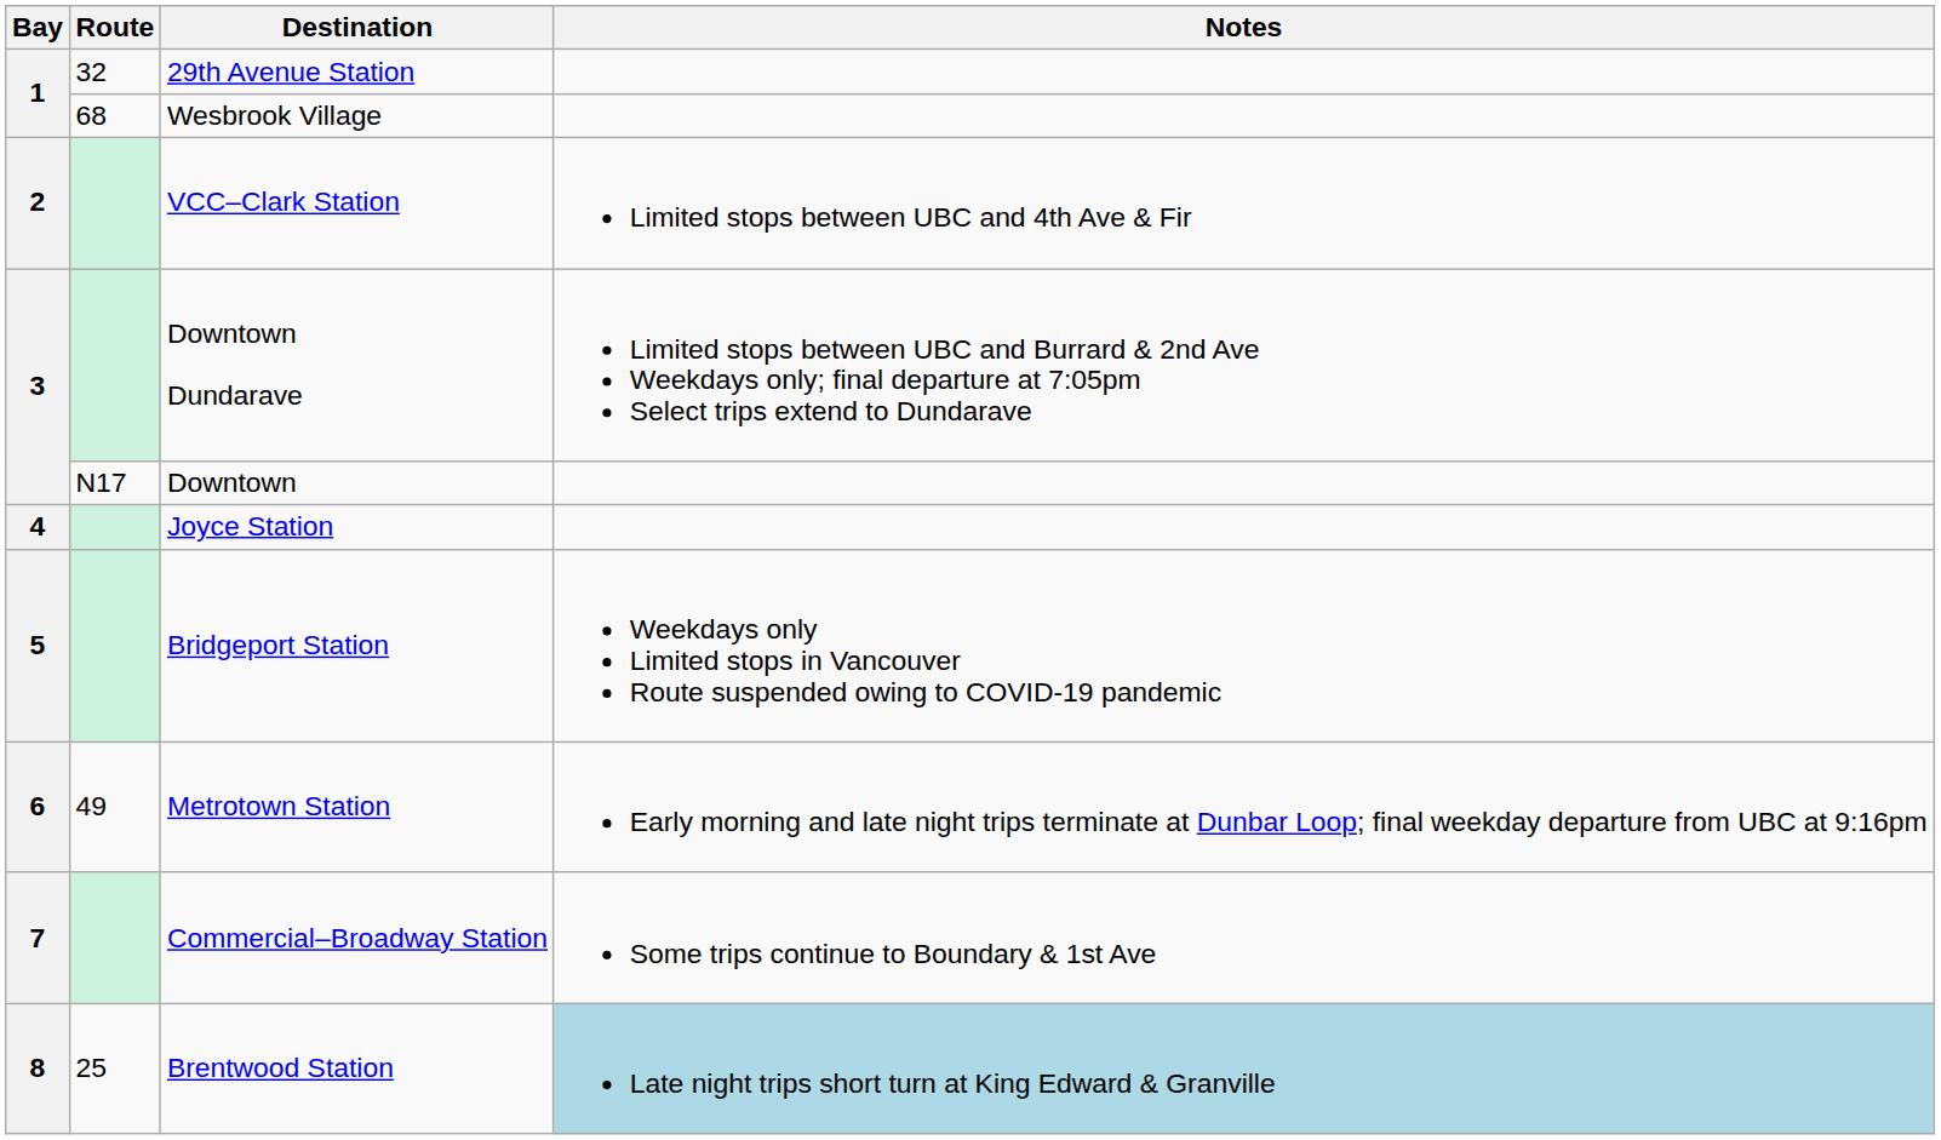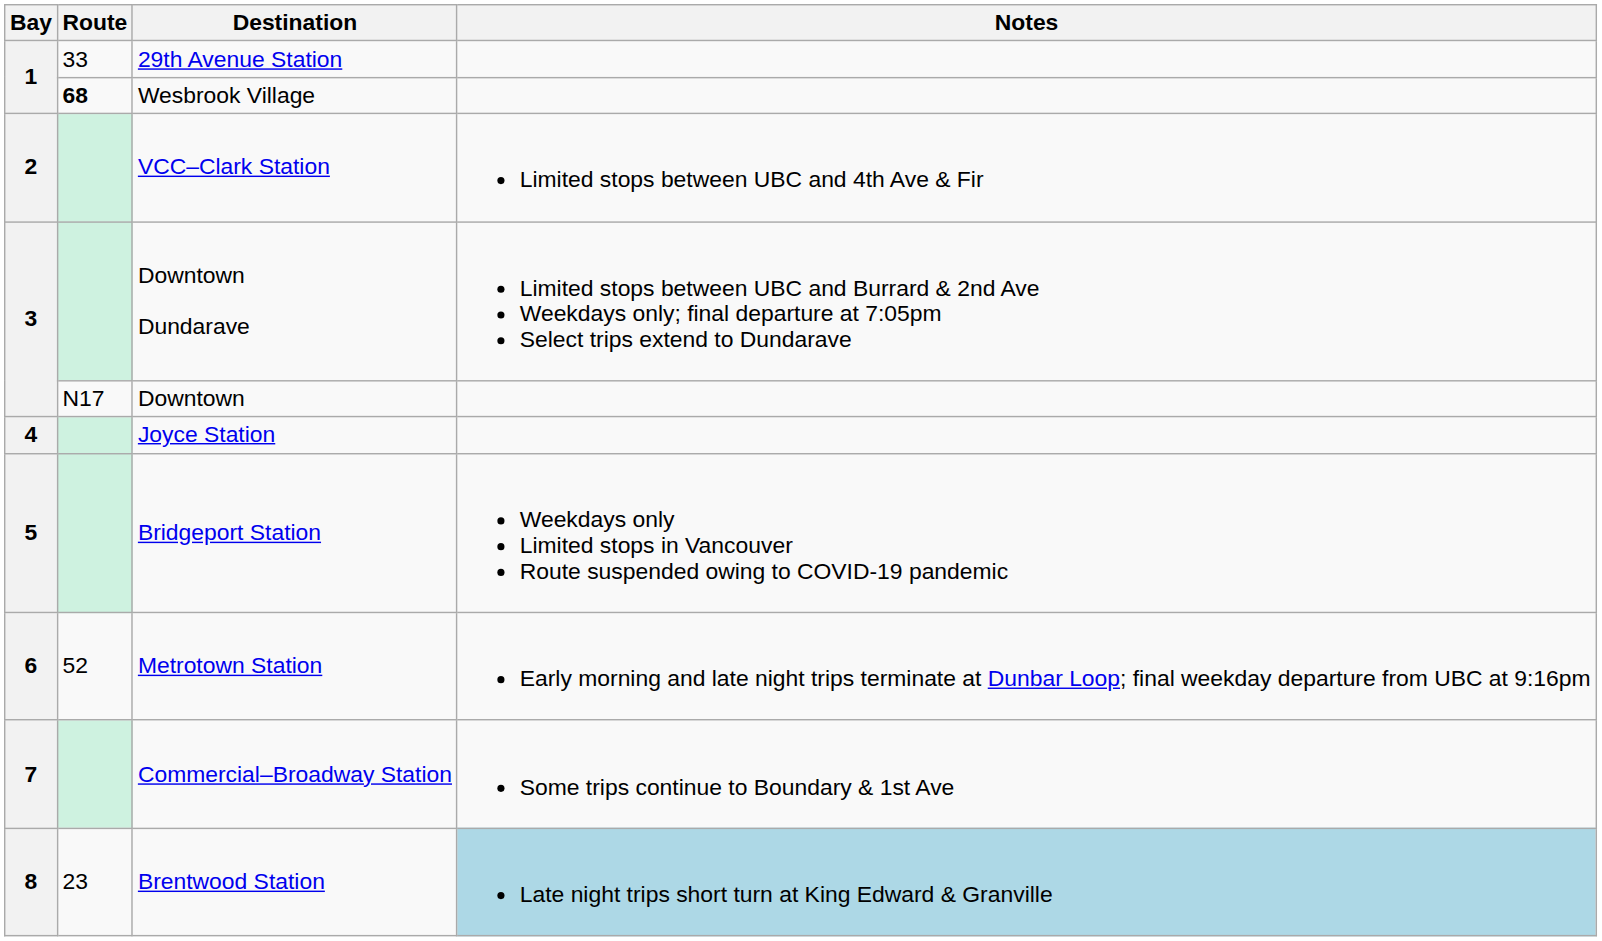 <table class="wikitable">
 <tr>
 <th>Bay</th>
 <th>Route</th>
 <th>Destination</th>
 <th>Notes</th>
 </tr>
 <tr>
 <th rowspan="2">1</th>
-<td>32</td>
+<td>33</td>
 <td><a href='#'>29th Avenue Station</a></td>
 <td></td>
 </tr>
 <tr>
-<td>68</td>
+<td><strong>68</strong></td>
 <td>Wesbrook Village</td>
 <td></td>
 </tr>
 <tr>
 <th>2</th>
 <td bgcolor="CEF2E0"></td>
 <td><a href='#'>VCC–Clark Station</a></td>
 <td><br><ul><li>Limited stops between UBC and 4th Ave & Fir</li></ul></td>
 </tr>
 <tr>
 <th rowspan="2">3</th>
 <td bgcolor="CEF2E0"></td>
 <td>Downtown<br><br>Dundarave</td>
 <td><br><ul><li>Limited stops between UBC and Burrard & 2nd Ave</li><li>Weekdays only; final departure at 7:05pm</li><li>Select trips extend to Dundarave</li></ul></td>
 </tr>
 <tr>
 <td>N17</td>
 <td>Downtown</td>
 <td></td>
 </tr>
 <tr>
 <th>4</th>
 <td bgcolor="CEF2E0"></td>
 <td><a href='#'>Joyce Station</a></td>
 <td></td>
 </tr>
 <tr>
 <th>5</th>
 <td bgcolor="CEF2E0"></td>
 <td><a href='#'>Bridgeport Station</a></td>
 <td><br><ul><li>Weekdays only</li><li>Limited stops in Vancouver</li><li>Route suspended owing to COVID-19 pandemic</li></ul></td>
 </tr>
 <tr>
 <th>6</th>
-<td>49</td>
+<td>52</td>
 <td><a href='#'>Metrotown Station</a></td>
 <td><br><ul><li>Early morning and late night trips terminate at <a href='#'>Dunbar Loop</a>; final weekday departure from UBC at 9:16pm</li></ul></td>
 </tr>
 <tr>
 <th>7</th>
 <td bgcolor="CEF2E0"></td>
 <td><a href='#'>Commercial–Broadway Station</a></td>
 <td><br><ul><li>Some trips continue to Boundary & 1st Ave</li></ul></td>
 </tr>
 <tr>
 <th>8</th>
-<td>25</td>
+<td>23</td>
 <td><a href='#'>Brentwood Station</a></td>
 <td style="background: lightblue;"><br><ul><li>Late night trips short turn at King Edward & Granville</li></ul></td>
 </tr>
 </table>
